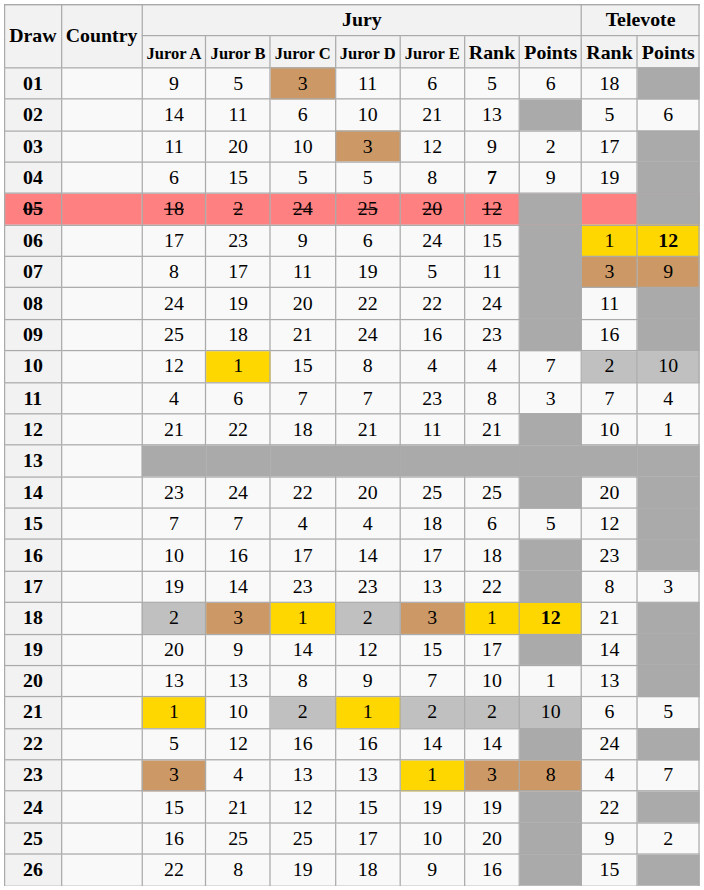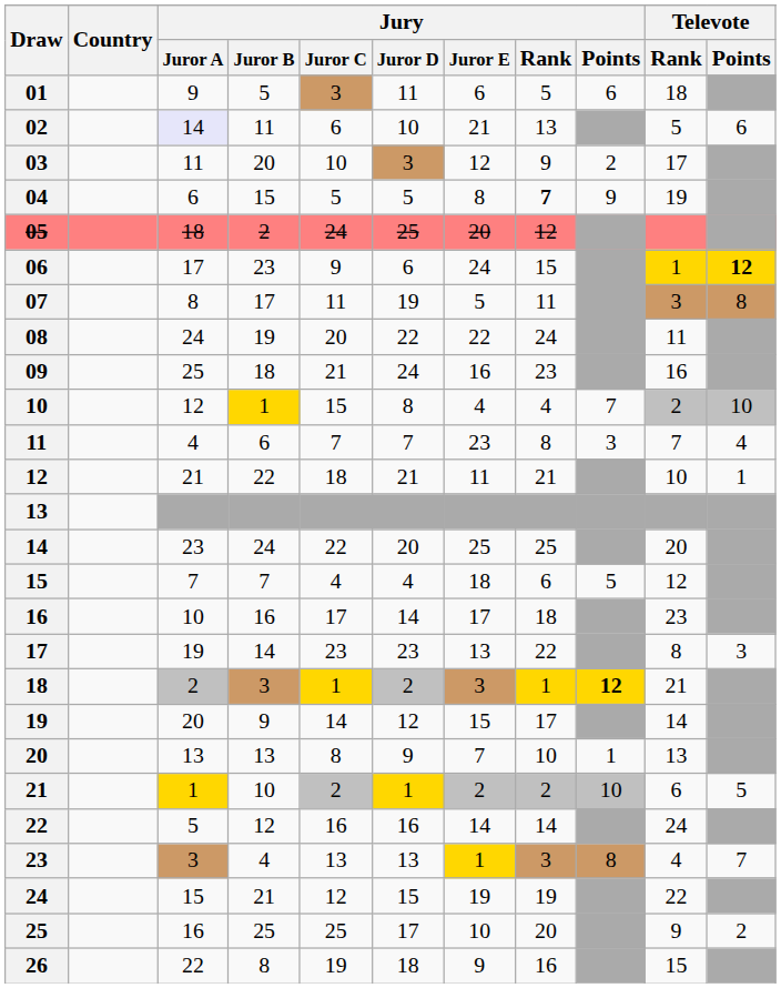 <table class="sortable wikitable collapsible plainrowheaders" style="text-align:center;">
 <tr>
 </tr>
 <tr>
 <th scope="col" rowspan="2">Draw</th>
 <th scope="col" rowspan="2">Country</th>
 <th scope="col" colspan="7">Jury</th>
 <th scope="col" colspan="2">Televote</th>
 </tr>
 <tr>
 <th scope="col"><small>Juror A</small></th>
 <th scope="col"><small>Juror B</small></th>
 <th scope="col"><small>Juror C</small></th>
 <th scope="col"><small>Juror D</small></th>
 <th scope="col"><small>Juror E</small></th>
 <th scope="col">Rank</th>
 <th scope="col" class="unsortable">Points</th>
 <th scope="col">Rank</th>
 <th scope="col" class="unsortable">Points</th>
 </tr>
 <tr>
 <th scope="row" style="text-align:center;">01</th>
 <td style="text-align:left;"></td>
 <td>9</td>
 <td>5</td>
 <td style="background:#CC9966;">3</td>
 <td>11</td>
 <td>6</td>
 <td>5</td>
 <td>6</td>
 <td>18</td>
 <td style="background:#AAAAAA;"></td>
 </tr>
 <tr>
 <th scope="row" style="text-align:center;">02</th>
 <td style="text-align:left;"></td>
-<td>14</td>
+<td style="background: lavender;">14</td>
 <td>11</td>
 <td>6</td>
 <td>10</td>
 <td>21</td>
 <td>13</td>
 <td style="background:#AAAAAA;"></td>
 <td>5</td>
 <td>6</td>
 </tr>
 <tr>
 <th scope="row" style="text-align:center;">03</th>
 <td style="text-align:left;"></td>
 <td>11</td>
 <td>20</td>
 <td>10</td>
 <td style="background:#CC9966;">3</td>
 <td>12</td>
 <td>9</td>
 <td>2</td>
 <td>17</td>
 <td style="background:#AAAAAA;"></td>
 </tr>
 <tr>
 <th scope="row" style="text-align:center;">04</th>
 <td style="text-align:left;"></td>
 <td>6</td>
 <td>15</td>
 <td>5</td>
 <td>5</td>
 <td>8</td>
 <td><strong>7</strong></td>
 <td>9</td>
 <td>19</td>
 <td style="background:#AAAAAA;"></td>
 </tr>
 <tr style="background:#FE8080">
 <th scope="row" style="text-align:center; background:#FE8080"><s>05</s></th>
 <td style="text-align:left;"><s></s> </td>
 <td><s>18</s></td>
 <td><s>2</s></td>
 <td><s>24</s></td>
 <td><s>25</s></td>
 <td><s>20</s></td>
 <td><s>12</s></td>
 <td style="background:#AAAAAA;"></td>
 <td></td>
 <td style="background:#AAAAAA;"></td>
 </tr>
 <tr>
 <th scope="row" style="text-align:center;">06</th>
 <td style="text-align:left;"></td>
 <td>17</td>
 <td>23</td>
 <td>9</td>
 <td>6</td>
 <td>24</td>
 <td>15</td>
 <td style="background:#AAAAAA;"></td>
 <td style="background:gold;">1</td>
 <td style="background:gold;"><strong>12</strong></td>
 </tr>
 <tr>
 <th scope="row" style="text-align:center;">07</th>
 <td style="text-align:left;"></td>
 <td>8</td>
 <td>17</td>
 <td>11</td>
 <td>19</td>
 <td>5</td>
 <td>11</td>
 <td style="background:#AAAAAA;"></td>
 <td style="background:#CC9966;">3</td>
-<td style="background:#CC9966;">9</td>
+<td style="background:#CC9966;">8</td>
 </tr>
 <tr>
 <th scope="row" style="text-align:center;">08</th>
 <td style="text-align:left;"></td>
 <td>24</td>
 <td>19</td>
 <td>20</td>
 <td>22</td>
 <td>22</td>
 <td>24</td>
 <td style="background:#AAAAAA;"></td>
 <td>11</td>
 <td style="background:#AAAAAA;"></td>
 </tr>
 <tr>
 <th scope="row" style="text-align:center;">09</th>
 <td style="text-align:left;"></td>
 <td>25</td>
 <td>18</td>
 <td>21</td>
 <td>24</td>
 <td>16</td>
 <td>23</td>
 <td style="background:#AAAAAA;"></td>
 <td>16</td>
 <td style="background:#AAAAAA;"></td>
 </tr>
 <tr>
 <th scope="row" style="text-align:center;">10</th>
 <td style="text-align:left;"></td>
 <td>12</td>
 <td style="background:gold;">1</td>
 <td>15</td>
 <td>8</td>
 <td>4</td>
 <td>4</td>
 <td>7</td>
 <td style="background:silver;">2</td>
 <td style="background:silver;">10</td>
 </tr>
 <tr>
 <th scope="row" style="text-align:center;">11</th>
 <td style="text-align:left;"></td>
 <td>4</td>
 <td>6</td>
 <td>7</td>
 <td>7</td>
 <td>23</td>
 <td>8</td>
 <td>3</td>
 <td>7</td>
 <td>4</td>
 </tr>
 <tr>
 <th scope="row" style="text-align:center;">12</th>
 <td style="text-align:left;"></td>
 <td>21</td>
 <td>22</td>
 <td>18</td>
 <td>21</td>
 <td>11</td>
 <td>21</td>
 <td style="background:#AAAAAA;"></td>
 <td>10</td>
 <td>1</td>
 </tr>
 <tr class=sortbottom>
 <th scope="row" style="text-align:center;">13</th>
 <td style="text-align:left;"></td>
 <td style="background:#AAAAAA;"></td>
 <td style="background:#AAAAAA;"></td>
 <td style="background:#AAAAAA;"></td>
 <td style="background:#AAAAAA;"></td>
 <td style="background:#AAAAAA;"></td>
 <td style="background:#AAAAAA;"></td>
 <td style="background:#AAAAAA;"></td>
 <td style="background:#AAAAAA;"></td>
 <td style="background:#AAAAAA;"></td>
 </tr>
 <tr>
 <th scope="row" style="text-align:center;">14</th>
 <td style="text-align:left;"></td>
 <td>23</td>
 <td>24</td>
 <td>22</td>
 <td>20</td>
 <td>25</td>
 <td>25</td>
 <td style="background:#AAAAAA;"></td>
 <td>20</td>
 <td style="background:#AAAAAA;"></td>
 </tr>
 <tr>
 <th scope="row" style="text-align:center;">15</th>
 <td style="text-align:left;"></td>
 <td>7</td>
 <td>7</td>
 <td>4</td>
 <td>4</td>
 <td>18</td>
 <td>6</td>
 <td>5</td>
 <td>12</td>
 <td style="background:#AAAAAA;"></td>
 </tr>
 <tr>
 <th scope="row" style="text-align:center;">16</th>
 <td style="text-align:left;"></td>
 <td>10</td>
 <td>16</td>
 <td>17</td>
 <td>14</td>
 <td>17</td>
 <td>18</td>
 <td style="background:#AAAAAA;"></td>
 <td>23</td>
 <td style="background:#AAAAAA;"></td>
 </tr>
 <tr>
 <th scope="row" style="text-align:center;">17</th>
 <td style="text-align:left;"></td>
 <td>19</td>
 <td>14</td>
 <td>23</td>
 <td>23</td>
 <td>13</td>
 <td>22</td>
 <td style="background:#AAAAAA;"></td>
 <td>8</td>
 <td>3</td>
 </tr>
 <tr>
 <th scope="row" style="text-align:center;">18</th>
 <td style="text-align:left;"></td>
 <td style="background:silver;">2</td>
 <td style="background:#CC9966;">3</td>
 <td style="background:gold;">1</td>
 <td style="background:silver;">2</td>
 <td style="background:#CC9966;">3</td>
 <td style="background:gold;">1</td>
 <td style="background:gold;"><strong>12</strong></td>
 <td>21</td>
 <td style="background:#AAAAAA;"></td>
 </tr>
 <tr>
 <th scope="row" style="text-align:center;">19</th>
 <td style="text-align:left;"></td>
 <td>20</td>
 <td>9</td>
 <td>14</td>
 <td>12</td>
 <td>15</td>
 <td>17</td>
 <td style="background:#AAAAAA;"></td>
 <td>14</td>
 <td style="background:#AAAAAA;"></td>
 </tr>
 <tr>
 <th scope="row" style="text-align:center;">20</th>
 <td style="text-align:left;"></td>
 <td>13</td>
 <td>13</td>
 <td>8</td>
 <td>9</td>
 <td>7</td>
 <td>10</td>
 <td>1</td>
 <td>13</td>
 <td style="background:#AAAAAA;"></td>
 </tr>
 <tr>
 <th scope="row" style="text-align:center;">21</th>
 <td style="text-align:left;"></td>
 <td style="background:gold;">1</td>
 <td>10</td>
 <td style="background:silver;">2</td>
 <td style="background:gold;">1</td>
 <td style="background:silver;">2</td>
 <td style="background:silver;">2</td>
 <td style="background:silver;">10</td>
 <td>6</td>
 <td>5</td>
 </tr>
 <tr>
 <th scope="row" style="text-align:center;">22</th>
 <td style="text-align:left;"></td>
 <td>5</td>
 <td>12</td>
 <td>16</td>
 <td>16</td>
 <td>14</td>
 <td>14</td>
 <td style="background:#AAAAAA;"></td>
 <td>24</td>
 <td style="background:#AAAAAA;"></td>
 </tr>
 <tr>
 <th scope="row" style="text-align:center;">23</th>
 <td style="text-align:left;"></td>
 <td style="background:#CC9966;">3</td>
 <td>4</td>
 <td>13</td>
 <td>13</td>
 <td style="background:gold;">1</td>
 <td style="background:#CC9966;">3</td>
 <td style="background:#CC9966;">8</td>
 <td>4</td>
 <td>7</td>
 </tr>
 <tr>
 <th scope="row" style="text-align:center;">24</th>
 <td style="text-align:left;"></td>
 <td>15</td>
 <td>21</td>
 <td>12</td>
 <td>15</td>
 <td>19</td>
 <td>19</td>
 <td style="background:#AAAAAA;"></td>
 <td>22</td>
 <td style="background:#AAAAAA;"></td>
 </tr>
 <tr>
 <th scope="row" style="text-align:center;">25</th>
 <td style="text-align:left;"></td>
 <td>16</td>
 <td>25</td>
 <td>25</td>
 <td>17</td>
 <td>10</td>
 <td>20</td>
 <td style="background:#AAAAAA;"></td>
 <td>9</td>
 <td>2</td>
 </tr>
 <tr>
 <th scope="row" style="text-align:center;">26</th>
 <td style="text-align:left;"></td>
 <td>22</td>
 <td>8</td>
 <td>19</td>
 <td>18</td>
 <td>9</td>
 <td>16</td>
 <td style="background:#AAAAAA;"></td>
 <td>15</td>
 <td style="background:#AAAAAA;"></td>
 </tr>
 </table>
